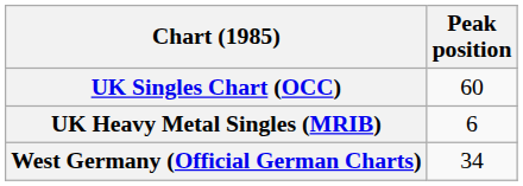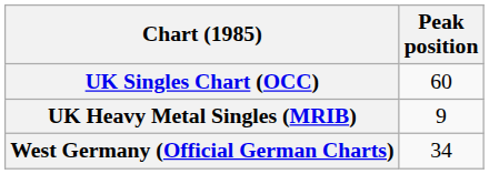 <table class="wikitable plainrowheaders" style="text-align:center">
 <tr>
 <th>Chart (1985)</th>
 <th>Peak<br>position</th>
 </tr>
 <tr>
 <th scope="row"><a href='#'>UK Singles Chart</a> (<a href='#'>OCC</a>)</th>
 <td style="text-align:center;">60</td>
 </tr>
 <tr>
 <th scope="row">UK Heavy Metal Singles (<a href='#'>MRIB</a>)</th>
-<td>6</td>
+<td>9</td>
 </tr>
 <tr>
 <th scope="row">West Germany (<a href='#'>Official German Charts</a>)</th>
 <td style="text-align:center;">34</td>
 </tr>
 </table>
